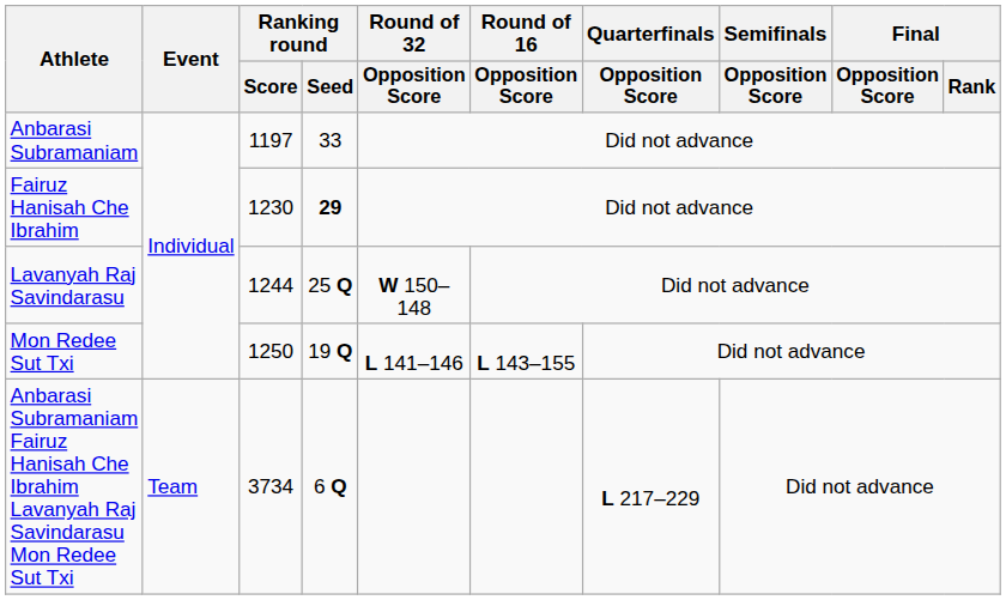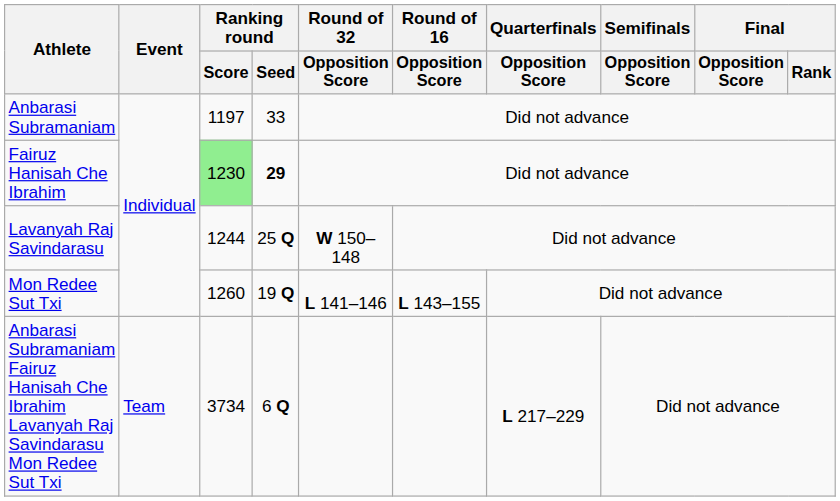 <table class="wikitable" style="font-size:90%;">
 <tr>
 <th rowspan="2">Athlete</th>
 <th rowspan="2">Event</th>
 <th colspan="2">Ranking round</th>
 <th>Round of 32</th>
 <th>Round of 16</th>
 <th>Quarterfinals</th>
 <th>Semifinals</th>
 <th colspan="2">Final</th>
 </tr>
 <tr style="font-size:95%">
 <th>Score</th>
 <th>Seed</th>
 <th>Opposition<br>Score</th>
 <th>Opposition<br>Score</th>
 <th>Opposition<br>Score</th>
 <th>Opposition<br>Score</th>
 <th>Opposition<br>Score</th>
 <th>Rank</th>
 </tr>
 <tr align=center>
 <td align=left><a href='#'>Anbarasi Subramaniam</a></td>
 <td rowspan=4 align=left><a href='#'>Individual</a></td>
 <td>1197</td>
 <td>33</td>
 <td colspan=6 align=center>Did not advance</td>
 </tr>
 <tr align=center>
 <td align=left><a href='#'>Fairuz Hanisah Che Ibrahim</a></td>
-<td>1230</td>
+<td style="background: lightgreen;">1230</td>
 <td><strong>29</strong></td>
 <td colspan=6 align=center>Did not advance</td>
 </tr>
 <tr align=center>
 <td align=left><a href='#'>Lavanyah Raj Savindarasu</a></td>
 <td>1244</td>
 <td>25 <strong>Q</strong></td>
 <td><br><strong>W</strong> 150–148</td>
 <td colspan=5 align=center>Did not advance</td>
 </tr>
 <tr align=center>
 <td align=left><a href='#'>Mon Redee Sut Txi</a></td>
-<td>1250</td>
+<td>1260</td>
 <td>19 <strong>Q</strong></td>
 <td><br><strong>L</strong> 141–146</td>
 <td><br><strong>L</strong> 143–155</td>
 <td colspan=4 align=center>Did not advance</td>
 </tr>
 <tr align=center>
 <td align=left><a href='#'>Anbarasi Subramaniam</a><br><a href='#'>Fairuz Hanisah Che Ibrahim</a><br><a href='#'>Lavanyah Raj Savindarasu</a><br><a href='#'>Mon Redee Sut Txi</a></td>
 <td align=left><a href='#'>Team</a></td>
 <td>3734</td>
 <td>6 <strong>Q</strong></td>
 <td></td>
 <td></td>
 <td><br><strong>L</strong> 217–229</td>
 <td colspan=3 align=center>Did not advance</td>
 </tr>
 </table>
